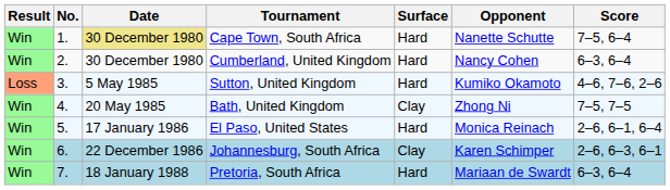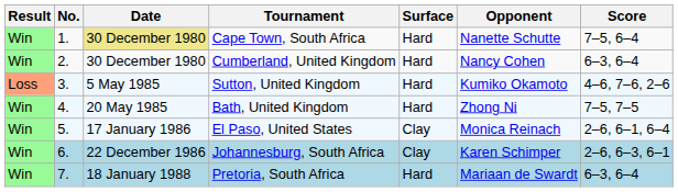 <table class="sortable wikitable" style="font-size:97%;">
 <tr>
 <th>Result</th>
 <th>No.</th>
 <th>Date</th>
 <th>Tournament</th>
 <th>Surface</th>
 <th>Opponent</th>
 <th class="unsortable">Score</th>
 </tr>
 <tr>
 <td style="background:#98fb98;">Win</td>
 <td>1.</td>
 <td style="background: khaki;">30 December 1980</td>
 <td><a href='#'>Cape Town</a>, South Africa</td>
 <td>Hard</td>
 <td> <a href='#'>Nanette Schutte</a></td>
 <td>7–5, 6–4</td>
 </tr>
 <tr>
 <td style="background:#98fb98;">Win</td>
 <td>2.</td>
 <td>30 December 1980</td>
 <td><a href='#'>Cumberland</a>, United Kingdom</td>
 <td>Hard</td>
 <td> <a href='#'>Nancy Cohen</a></td>
 <td>6–3, 6–4</td>
 </tr>
 <tr style="background:#f0f8ff;">
 <td style="background:#ffa07a;">Loss</td>
 <td>3.</td>
 <td>5 May 1985</td>
 <td><a href='#'>Sutton</a>, United Kingdom</td>
 <td>Hard</td>
 <td> <a href='#'>Kumiko Okamoto</a></td>
 <td>4–6, 7–6, 2–6</td>
 </tr>
 <tr style="background:#f0f8ff;">
 <td style="background:#98fb98;">Win</td>
 <td>4.</td>
 <td>20 May 1985</td>
 <td><a href='#'>Bath</a>, United Kingdom</td>
-<td>Clay</td>
+<td>Hard</td>
 <td> <a href='#'>Zhong Ni</a></td>
 <td>7–5, 7–5</td>
 </tr>
 <tr style="background:#f0f8ff;">
 <td style="background:#98fb98;">Win</td>
 <td>5.</td>
 <td>17 January 1986</td>
 <td><a href='#'>El Paso</a>, United States</td>
-<td>Hard</td>
+<td>Clay</td>
 <td> <a href='#'>Monica Reinach</a></td>
 <td>2–6, 6–1, 6–4</td>
 </tr>
 <tr bgcolor=lightblue>
 <td style="background:#98fb98;">Win</td>
 <td>6.</td>
 <td>22 December 1986</td>
 <td><a href='#'>Johannesburg</a>, South Africa</td>
 <td>Clay</td>
 <td> <a href='#'>Karen Schimper</a></td>
 <td>2–6, 6–3, 6–1</td>
 </tr>
 <tr style="background:lightblue;">
 <td style="background:#98fb98;">Win</td>
 <td>7.</td>
 <td>18 January 1988</td>
 <td><a href='#'>Pretoria</a>, South Africa</td>
 <td>Hard</td>
 <td> <a href='#'>Mariaan de Swardt</a></td>
 <td>6–3, 6–4</td>
 </tr>
 </table>
